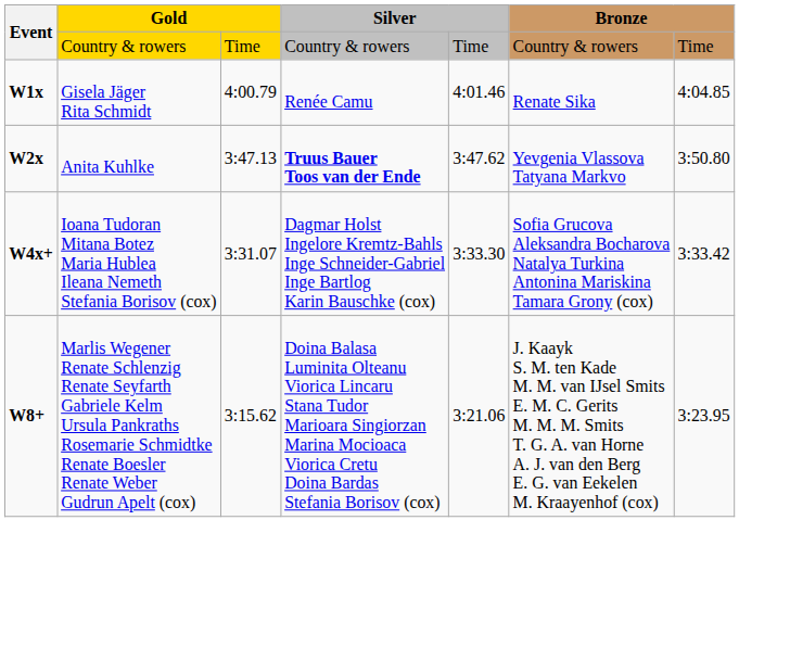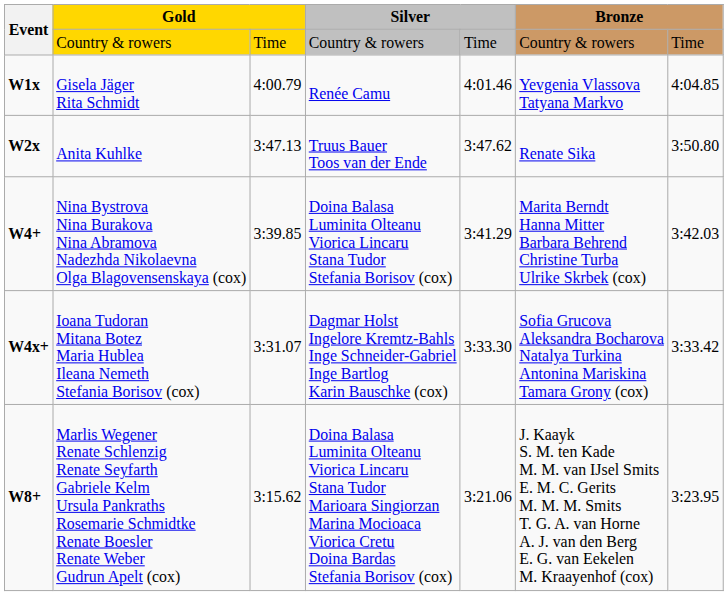 <table class="wikitable">
 <tr>
 <th rowspan="2">Event</th>
 <th colspan="2" style="background:gold;">Gold</th>
 <th colspan="2" style="background:silver;">Silver</th>
 <th colspan="2" style="background:#c96;">Bronze</th>
 </tr>
 <tr>
 <td style="background:gold;">Country & rowers</td>
 <td style="background:gold;">Time</td>
 <td style="background:silver;">Country & rowers</td>
 <td style="background:silver;">Time</td>
 <td style="background:#c96;">Country & rowers</td>
 <td style="background:#c96;">Time</td>
 </tr>
 <tr>
 <td><strong>W1x</strong></td>
 <td> <br> <a href='#'>Gisela Jäger</a> <br> <a href='#'>Rita Schmidt</a></td>
 <td>4:00.79</td>
 <td> <br> <a href='#'>Renée Camu</a></td>
 <td>4:01.46</td>
-<td> <br> <a href='#'>Renate Sika</a></td>
+<td> <br> <a href='#'>Yevgenia Vlassova</a> <br> <a href='#'>Tatyana Markvo</a></td>
 <td>4:04.85</td>
 </tr>
 <tr>
 <td><strong>W2x</strong></td>
 <td> <br> <a href='#'>Anita Kuhlke</a></td>
 <td>3:47.13</td>
-<td><strong> <br> <a href='#'>Truus Bauer</a> <br> <a href='#'>Toos van der Ende</a></strong></td>
+<td> <br> <a href='#'>Truus Bauer</a> <br> <a href='#'>Toos van der Ende</a></td>
 <td>3:47.62</td>
-<td> <br> <a href='#'>Yevgenia Vlassova</a> <br> <a href='#'>Tatyana Markvo</a></td>
+<td> <br> <a href='#'>Renate Sika</a></td>
 <td>3:50.80</td>
+</tr>
+<tr>
+<td><strong> W4+</strong></td>
+<td> <br> <a href='#'>Nina Bystrova</a> <br> <a href='#'>Nina Burakova</a> <br> <a href='#'>Nina Abramova</a> <br> <a href='#'>Nadezhda Nikolaevna</a> <br> <a href='#'>Olga Blagovensenskaya</a> (cox)</td>
+<td>3:39.85</td>
+<td> <br> <a href='#'>Doina Balasa</a> <br> <a href='#'>Luminita Olteanu</a> <br> <a href='#'>Viorica Lincaru</a> <br> <a href='#'>Stana Tudor</a> <br> <a href='#'>Stefania Borisov</a> (cox)</td>
+<td>3:41.29</td>
+<td> <br> <a href='#'>Marita Berndt</a> <br> <a href='#'>Hanna Mitter</a> <br> <a href='#'>Barbara Behrend</a> <br> <a href='#'>Christine Turba</a> <br> <a href='#'>Ulrike Skrbek</a> (cox)</td>
+<td>3:42.03</td>
 </tr>
 <tr>
 <td><strong>W4x+</strong></td>
 <td> <br> <a href='#'>Ioana Tudoran</a> <br> <a href='#'>Mitana Botez</a> <br> <a href='#'>Maria Hublea</a> <br> <a href='#'>Ileana Nemeth</a> <br> <a href='#'>Stefania Borisov</a> (cox)</td>
 <td>3:31.07</td>
 <td> <br> <a href='#'>Dagmar Holst</a> <br> <a href='#'>Ingelore Kremtz-Bahls</a> <br> <a href='#'>Inge Schneider-Gabriel</a> <br> <a href='#'>Inge Bartlog</a> <br> <a href='#'>Karin Bauschke</a> (cox)</td>
 <td>3:33.30</td>
 <td> <br> <a href='#'>Sofia Grucova</a> <br> <a href='#'>Aleksandra Bocharova</a> <br> <a href='#'>Natalya Turkina</a> <br> <a href='#'>Antonina Mariskina</a> <br> <a href='#'>Tamara Grony</a> (cox)</td>
 <td>3:33.42</td>
 </tr>
 <tr>
 <td><strong>W8+</strong></td>
 <td> <br> <a href='#'>Marlis Wegener</a> <br> <a href='#'>Renate Schlenzig</a> <br> <a href='#'>Renate Seyfarth</a> <br> <a href='#'>Gabriele Kelm</a> <br> <a href='#'>Ursula Pankraths</a> <br> <a href='#'>Rosemarie Schmidtke</a> <br> <a href='#'>Renate Boesler</a> <br> <a href='#'>Renate Weber</a> <br> <a href='#'>Gudrun Apelt</a> (cox)</td>
 <td>3:15.62</td>
 <td> <br> <a href='#'>Doina Balasa</a> <br> <a href='#'>Luminita Olteanu</a> <br> <a href='#'>Viorica Lincaru</a> <br> <a href='#'>Stana Tudor</a> <br> <a href='#'>Marioara Singiorzan</a> <br> <a href='#'>Marina Mocioaca</a> <br> <a href='#'>Viorica Cretu</a> <br> <a href='#'>Doina Bardas</a> <br> <a href='#'>Stefania Borisov</a> (cox)</td>
 <td>3:21.06</td>
 <td> <br> J. Kaayk <br> S. M. ten Kade <br> M. M. van IJsel Smits <br> E. M. C. Gerits <br> M. M. M. Smits <br> T. G. A. van Horne <br> A. J. van den Berg <br> E. G. van Eekelen <br> M. Kraayenhof (cox)</td>
 <td>3:23.95</td>
 </tr>
 </table>
